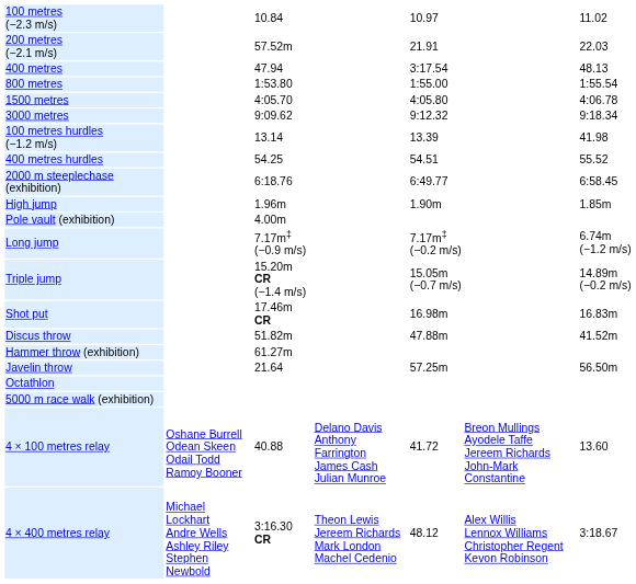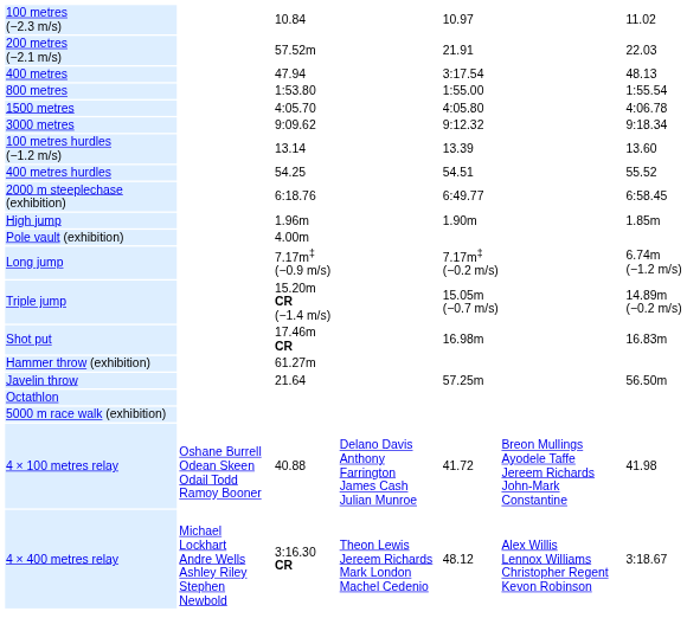 <table>
 <tr>
 <td style="background:#def;"><a href='#'>100 metres</a> <br> (−2.3 m/s)</td>
 <td></td>
 <td>10.84</td>
 <td></td>
 <td>10.97</td>
 <td></td>
 <td>11.02</td>
 </tr>
 <tr>
 <td style="background:#def;"><a href='#'>200 metres</a> <br> (−2.1 m/s)</td>
 <td></td>
 <td>57.52m</td>
 <td></td>
 <td>21.91</td>
 <td></td>
 <td>22.03</td>
 </tr>
 <tr>
 <td style="background:#def;"><a href='#'>400 metres</a></td>
 <td></td>
 <td>47.94</td>
 <td></td>
 <td>3:17.54</td>
 <td></td>
 <td>48.13</td>
 </tr>
 <tr>
 <td style="background:#def;"><a href='#'>800 metres</a></td>
 <td></td>
 <td>1:53.80</td>
 <td></td>
 <td>1:55.00</td>
 <td></td>
 <td>1:55.54</td>
 </tr>
 <tr>
 <td style="background:#def;"><a href='#'>1500 metres</a></td>
 <td></td>
 <td>4:05.70</td>
 <td></td>
 <td>4:05.80</td>
 <td></td>
 <td>4:06.78</td>
 </tr>
 <tr>
 <td style="background:#def;"><a href='#'>3000 metres</a></td>
 <td></td>
 <td>9:09.62</td>
 <td></td>
 <td>9:12.32</td>
 <td></td>
 <td>9:18.34</td>
 </tr>
 <tr>
 <td style="background:#def;"><a href='#'>100 metres hurdles</a> <br> (−1.2 m/s)</td>
 <td></td>
 <td>13.14</td>
 <td></td>
 <td>13.39</td>
 <td></td>
-<td>41.98</td>
+<td>13.60</td>
 </tr>
 <tr>
 <td style="background:#def;"><a href='#'>400 metres hurdles</a></td>
 <td></td>
 <td>54.25</td>
 <td></td>
 <td>54.51</td>
 <td></td>
 <td>55.52</td>
 </tr>
 <tr>
 <td style="background:#def;"><a href='#'>2000 m steeplechase</a> (exhibition)</td>
 <td></td>
 <td>6:18.76</td>
 <td></td>
 <td>6:49.77</td>
 <td></td>
 <td>6:58.45</td>
 </tr>
 <tr>
 <td style="background:#def;"><a href='#'>High jump</a></td>
 <td></td>
 <td>1.96m</td>
 <td></td>
 <td>1.90m</td>
 <td></td>
 <td>1.85m</td>
 </tr>
 <tr>
 <td style="background:#def;"><a href='#'>Pole vault</a> (exhibition)</td>
 <td></td>
 <td>4.00m</td>
 <td></td>
 <td></td>
 <td></td>
 <td></td>
 </tr>
 <tr>
 <td style="background:#def;"><a href='#'>Long jump</a></td>
 <td></td>
 <td>7.17m<sup>‡</sup> <br> (−0.9 m/s)</td>
 <td></td>
 <td>7.17m<sup>‡</sup> <br> (−0.2 m/s)</td>
 <td></td>
 <td>6.74m <br> (−1.2 m/s)</td>
 </tr>
 <tr>
 <td style="background:#def;"><a href='#'>Triple jump</a></td>
 <td></td>
 <td>15.20m  <strong>CR</strong><br> (−1.4 m/s)</td>
 <td></td>
 <td>15.05m <br> (−0.7 m/s)</td>
 <td></td>
 <td>14.89m <br> (−0.2 m/s)</td>
 </tr>
 <tr>
 <td style="background:#def;"><a href='#'>Shot put</a></td>
 <td></td>
 <td>17.46m <strong>CR</strong></td>
 <td></td>
 <td>16.98m</td>
 <td></td>
 <td>16.83m</td>
 </tr>
 <tr>
-<td style="background:#def;"><a href='#'>Discus throw</a></td>
-<td></td>
-<td>51.82m</td>
-<td></td>
-<td>47.88m</td>
-<td></td>
-<td>41.52m</td>
-</tr>
-<tr>
 <td style="background:#def;"><a href='#'>Hammer throw</a> (exhibition)</td>
 <td></td>
 <td>61.27m</td>
 <td></td>
 <td></td>
 <td></td>
 <td></td>
 </tr>
 <tr>
 <td style="background:#def;"><a href='#'>Javelin throw</a></td>
 <td></td>
 <td>21.64</td>
 <td></td>
 <td>57.25m</td>
 <td></td>
 <td>56.50m</td>
 </tr>
 <tr>
 <td style="background:#def;"><a href='#'>Octathlon</a></td>
 <td></td>
 <td></td>
 <td></td>
 <td></td>
 <td></td>
 <td></td>
 </tr>
 <tr>
 <td style="background:#def;"><a href='#'>5000 m race walk</a> (exhibition)</td>
 <td></td>
 <td></td>
 <td></td>
 <td></td>
 <td></td>
 <td></td>
 </tr>
 <tr>
 <td style="background:#def;"><a href='#'>4 × 100 metres relay</a></td>
 <td> <br><a href='#'>Oshane Burrell</a><br><a href='#'>Odean Skeen</a> <br><a href='#'>Odail Todd</a> <br><a href='#'>Ramoy Booner</a></td>
 <td>40.88</td>
 <td> <br><a href='#'>Delano Davis</a><br><a href='#'>Anthony Farrington</a> <br><a href='#'>James Cash</a> <br><a href='#'>Julian Munroe</a></td>
 <td>41.72</td>
 <td> <br><a href='#'>Breon Mullings</a><br><a href='#'>Ayodele Taffe</a> <br><a href='#'>Jereem Richards</a> <br><a href='#'>John-Mark Constantine</a></td>
-<td>13.60</td>
+<td>41.98</td>
 </tr>
 <tr>
 <td style="background:#def;"><a href='#'>4 × 400 metres relay</a></td>
 <td> <br><a href='#'>Michael Lockhart</a><br><a href='#'>Andre Wells</a><br><a href='#'>Ashley Riley</a><br><a href='#'>Stephen Newbold</a></td>
 <td>3:16.30 <strong>CR</strong></td>
 <td> <br><a href='#'>Theon Lewis</a><br><a href='#'>Jereem Richards</a><br><a href='#'>Mark London</a><br><a href='#'>Machel Cedenio</a></td>
 <td>48.12</td>
 <td> <br><a href='#'>Alex Willis</a><br><a href='#'>Lennox Williams</a><br><a href='#'>Christopher Regent</a><br><a href='#'>Kevon Robinson</a></td>
 <td>3:18.67</td>
 </tr>
 </table>
